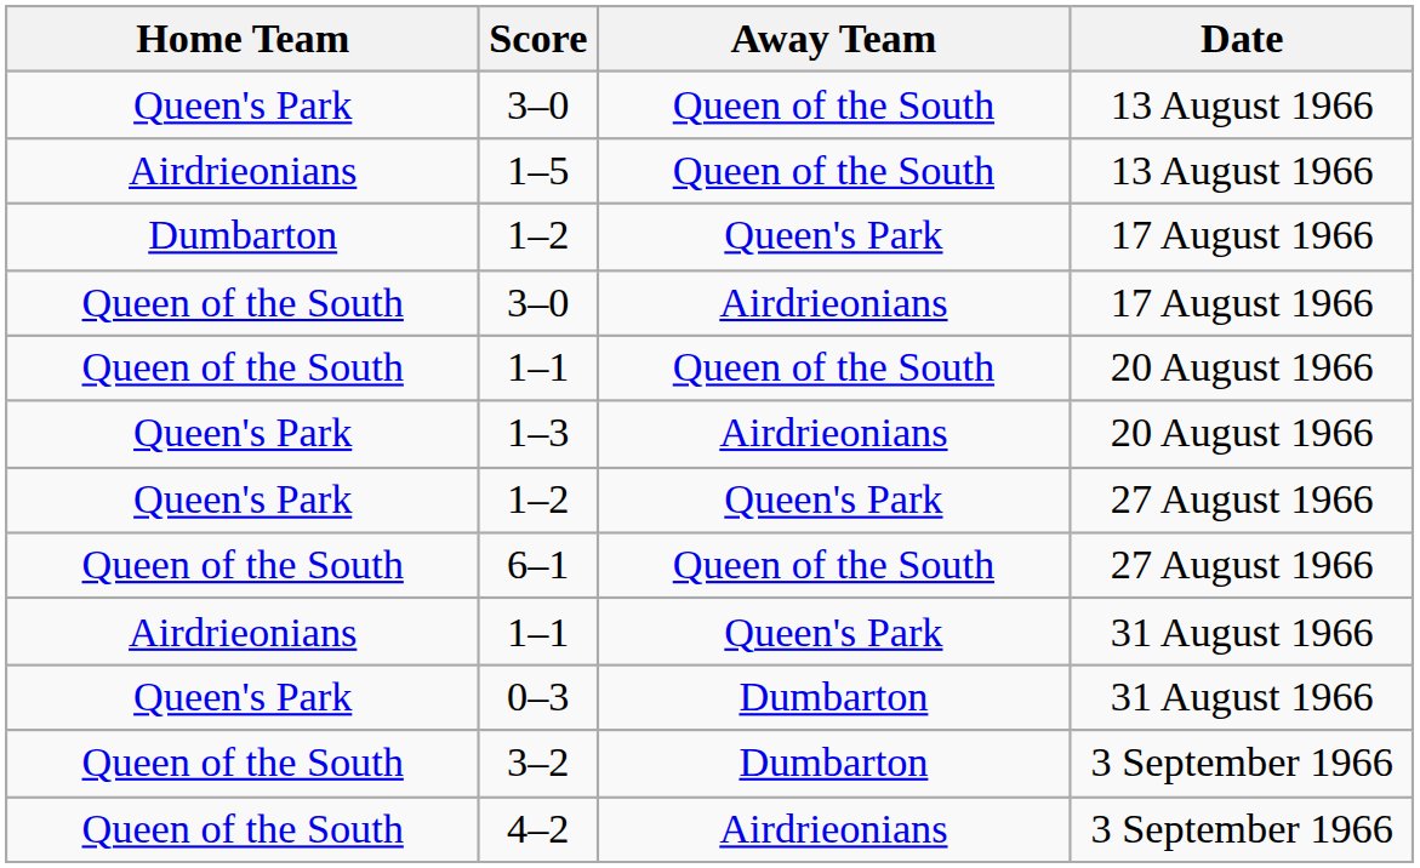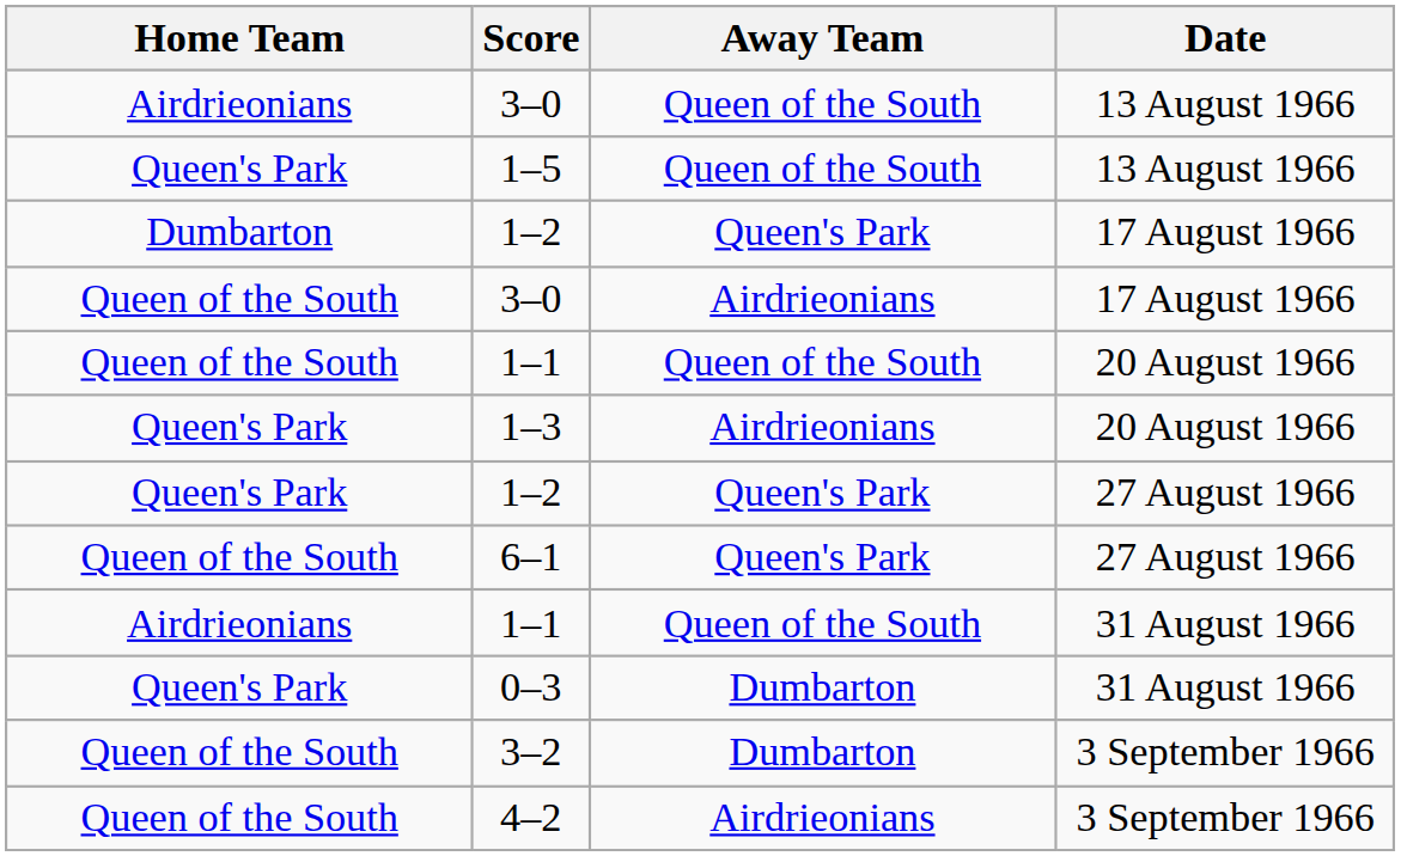 <table class="wikitable" style="text-align:center;">
 <tr>
 <th width=175>Home Team</th>
 <th width=20>Score</th>
 <th width=175>Away Team</th>
 <th width= 125>Date</th>
 </tr>
 <tr>
-<td><a href='#'>Queen's Park</a></td>
+<td><a href='#'>Airdrieonians</a></td>
 <td>3–0</td>
 <td><a href='#'>Queen of the South</a></td>
 <td>13 August 1966</td>
 </tr>
 <tr>
-<td><a href='#'>Airdrieonians</a></td>
+<td><a href='#'>Queen's Park</a></td>
 <td>1–5</td>
 <td><a href='#'>Queen of the South</a></td>
 <td>13 August 1966</td>
 </tr>
 <tr>
 <td><a href='#'>Dumbarton</a></td>
 <td>1–2</td>
 <td><a href='#'>Queen's Park</a></td>
 <td>17 August 1966</td>
 </tr>
 <tr>
 <td><a href='#'>Queen of the South</a></td>
 <td>3–0</td>
 <td><a href='#'>Airdrieonians</a></td>
 <td>17 August 1966</td>
 </tr>
 <tr>
 <td><a href='#'>Queen of the South</a></td>
 <td>1–1</td>
 <td><a href='#'>Queen of the South</a></td>
 <td>20 August 1966</td>
 </tr>
 <tr>
 <td><a href='#'>Queen's Park</a></td>
 <td>1–3</td>
 <td><a href='#'>Airdrieonians</a></td>
 <td>20 August 1966</td>
 </tr>
 <tr>
 <td><a href='#'>Queen's Park</a></td>
 <td>1–2</td>
 <td><a href='#'>Queen's Park</a></td>
 <td>27 August 1966</td>
 </tr>
 <tr>
 <td><a href='#'>Queen of the South</a></td>
 <td>6–1</td>
-<td><a href='#'>Queen of the South</a></td>
+<td><a href='#'>Queen's Park</a></td>
 <td>27 August 1966</td>
 </tr>
 <tr>
 <td><a href='#'>Airdrieonians</a></td>
 <td>1–1</td>
-<td><a href='#'>Queen's Park</a></td>
+<td><a href='#'>Queen of the South</a></td>
 <td>31 August 1966</td>
 </tr>
 <tr>
 <td><a href='#'>Queen's Park</a></td>
 <td>0–3</td>
 <td><a href='#'>Dumbarton</a></td>
 <td>31 August 1966</td>
 </tr>
 <tr>
 <td><a href='#'>Queen of the South</a></td>
 <td>3–2</td>
 <td><a href='#'>Dumbarton</a></td>
 <td>3 September 1966</td>
 </tr>
 <tr>
 <td><a href='#'>Queen of the South</a></td>
 <td>4–2</td>
 <td><a href='#'>Airdrieonians</a></td>
 <td>3 September 1966</td>
 </tr>
 <tr>
 </tr>
 </table>
